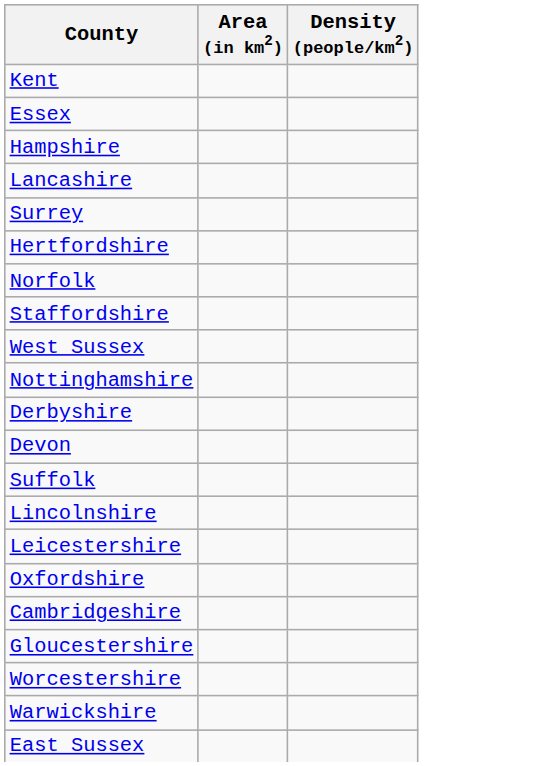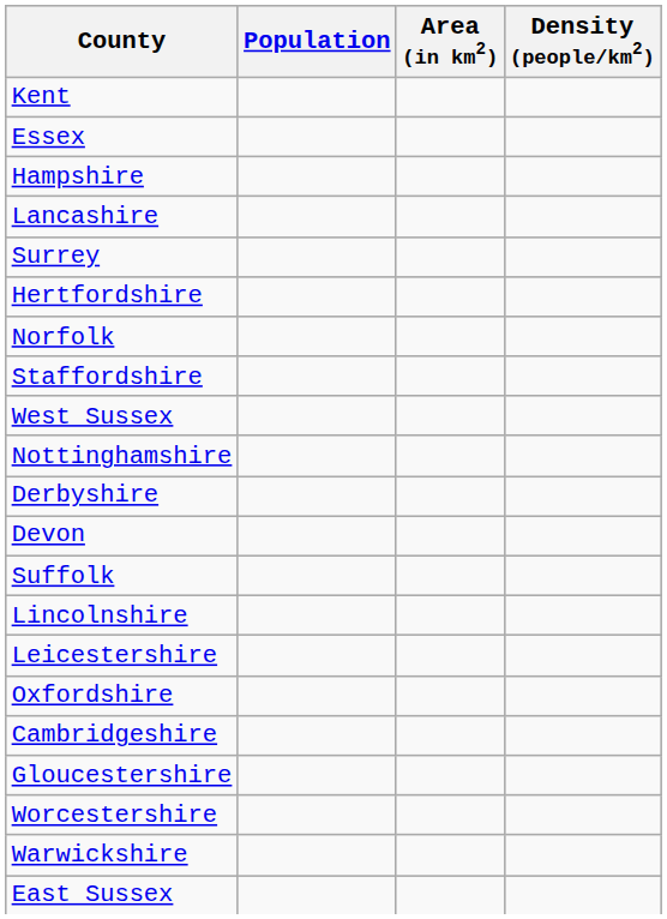 <table class="wikitable sortable static-row-numbers">
 <tr>
 <th>County</th>
+<th><a href='#'>Population</a></th>
 <th>Area<br><small>(in km<sup>2</sup>)</small></th>
 <th>Density<br><small>(people/km<sup>2</sup>)</small></th>
 </tr>
 <tr>
 <td><a href='#'>Kent</a></td>
 <td align="center"></td>
 <td align="center"></td>
+<td align="center"></td>
 </tr>
 <tr>
 <td><a href='#'>Essex</a></td>
+<td align="center"></td>
 <td align="center"></td>
 <td align="center"></td>
 </tr>
 <tr>
 <td><a href='#'>Hampshire</a></td>
 <td align="center"></td>
 <td align="center"></td>
+<td align="center"></td>
 </tr>
 <tr>
 <td><a href='#'>Lancashire</a></td>
+<td align="center"></td>
 <td align="center"></td>
 <td align="center"></td>
 </tr>
 <tr>
 <td><a href='#'>Surrey</a></td>
 <td align="center"></td>
 <td align="center"></td>
+<td align="center"></td>
 </tr>
 <tr>
 <td><a href='#'>Hertfordshire</a></td>
+<td align="center"></td>
 <td align="center"></td>
 <td align="center"></td>
 </tr>
 <tr>
 <td><a href='#'>Norfolk</a></td>
 <td align="center"></td>
 <td align="center"></td>
+<td align="center"></td>
 </tr>
 <tr>
 <td><a href='#'>Staffordshire</a></td>
+<td align="center"></td>
 <td align="center"></td>
 <td align="center"></td>
 </tr>
 <tr>
 <td><a href='#'>West Sussex</a></td>
 <td align="center"></td>
 <td align="center"></td>
+<td align="center"></td>
 </tr>
 <tr>
 <td><a href='#'>Nottinghamshire</a></td>
+<td align="center"></td>
 <td align="center"></td>
 <td align="center"></td>
 </tr>
 <tr>
 <td><a href='#'>Derbyshire</a></td>
 <td align="center"></td>
 <td align="center"></td>
+<td align="center"></td>
 </tr>
 <tr>
 <td><a href='#'>Devon</a></td>
+<td align="center"></td>
 <td align="center"></td>
 <td align="center"></td>
 </tr>
 <tr>
 <td><a href='#'>Suffolk</a></td>
 <td align="center"></td>
 <td align="center"></td>
+<td align="center"></td>
 </tr>
 <tr>
 <td><a href='#'>Lincolnshire</a></td>
+<td align="center"></td>
 <td align="center"></td>
 <td align="center"></td>
 </tr>
 <tr>
 <td><a href='#'>Leicestershire</a></td>
 <td align="center"></td>
 <td align="center"></td>
+<td align="center"></td>
 </tr>
 <tr>
 <td><a href='#'>Oxfordshire</a></td>
+<td align="center"></td>
 <td align="center"></td>
 <td align="center"></td>
 </tr>
 <tr>
 <td><a href='#'>Cambridgeshire</a></td>
 <td align="center"></td>
 <td align="center"></td>
+<td align="center"></td>
 </tr>
 <tr>
 <td><a href='#'>Gloucestershire</a></td>
+<td align="center"></td>
 <td align="center"></td>
 <td align="center"></td>
 </tr>
 <tr>
 <td><a href='#'>Worcestershire</a></td>
 <td align="center"></td>
 <td align="center"></td>
+<td align="center"></td>
 </tr>
 <tr>
 <td><a href='#'>Warwickshire</a></td>
+<td align="center"></td>
 <td align="center"></td>
 <td align="center"></td>
 </tr>
 <tr>
 <td><a href='#'>East Sussex</a></td>
 <td align="center"></td>
 <td align="center"></td>
+<td align="center"></td>
 </tr>
 </table>
